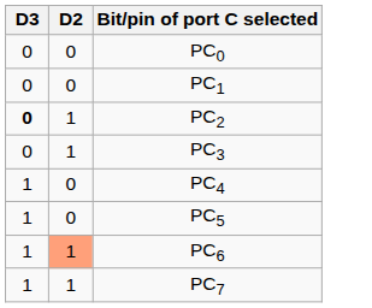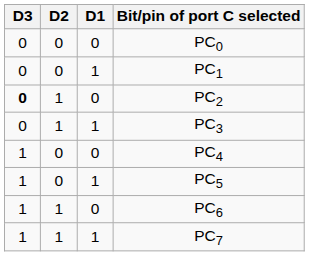 <table class=wikitable style="text-align:center">
 <tr>
 <th style="width:30px">D3</th>
 <th style="width:30px">D2</th>
+<th style="width:30px">D1</th>
 <th>Bit/pin of port C selected</th>
 </tr>
 <tr>
+<td>0</td>
 <td>0</td>
 <td>0</td>
 <td>PC<sub>0</sub></td>
 </tr>
 <tr>
 <td>0</td>
 <td>0</td>
+<td>1</td>
 <td>PC<sub>1</sub></td>
 </tr>
 <tr>
 <td><strong>0</strong></td>
 <td>1</td>
+<td>0</td>
 <td>PC<sub>2</sub></td>
 </tr>
 <tr>
 <td>0</td>
+<td>1</td>
 <td>1</td>
 <td>PC<sub>3</sub></td>
 </tr>
 <tr>
 <td>1</td>
 <td>0</td>
+<td>0</td>
 <td>PC<sub>4</sub></td>
 </tr>
 <tr>
 <td>1</td>
 <td>0</td>
+<td>1</td>
 <td>PC<sub>5</sub></td>
 </tr>
 <tr>
 <td>1</td>
-<td style="background: lightsalmon;">1</td>
+<td>1</td>
+<td>0</td>
 <td>PC<sub>6</sub></td>
 </tr>
 <tr>
 <td>1</td>
 <td>1</td>
+<td>1</td>
 <td>PC<sub>7</sub></td>
 </tr>
 </table>
